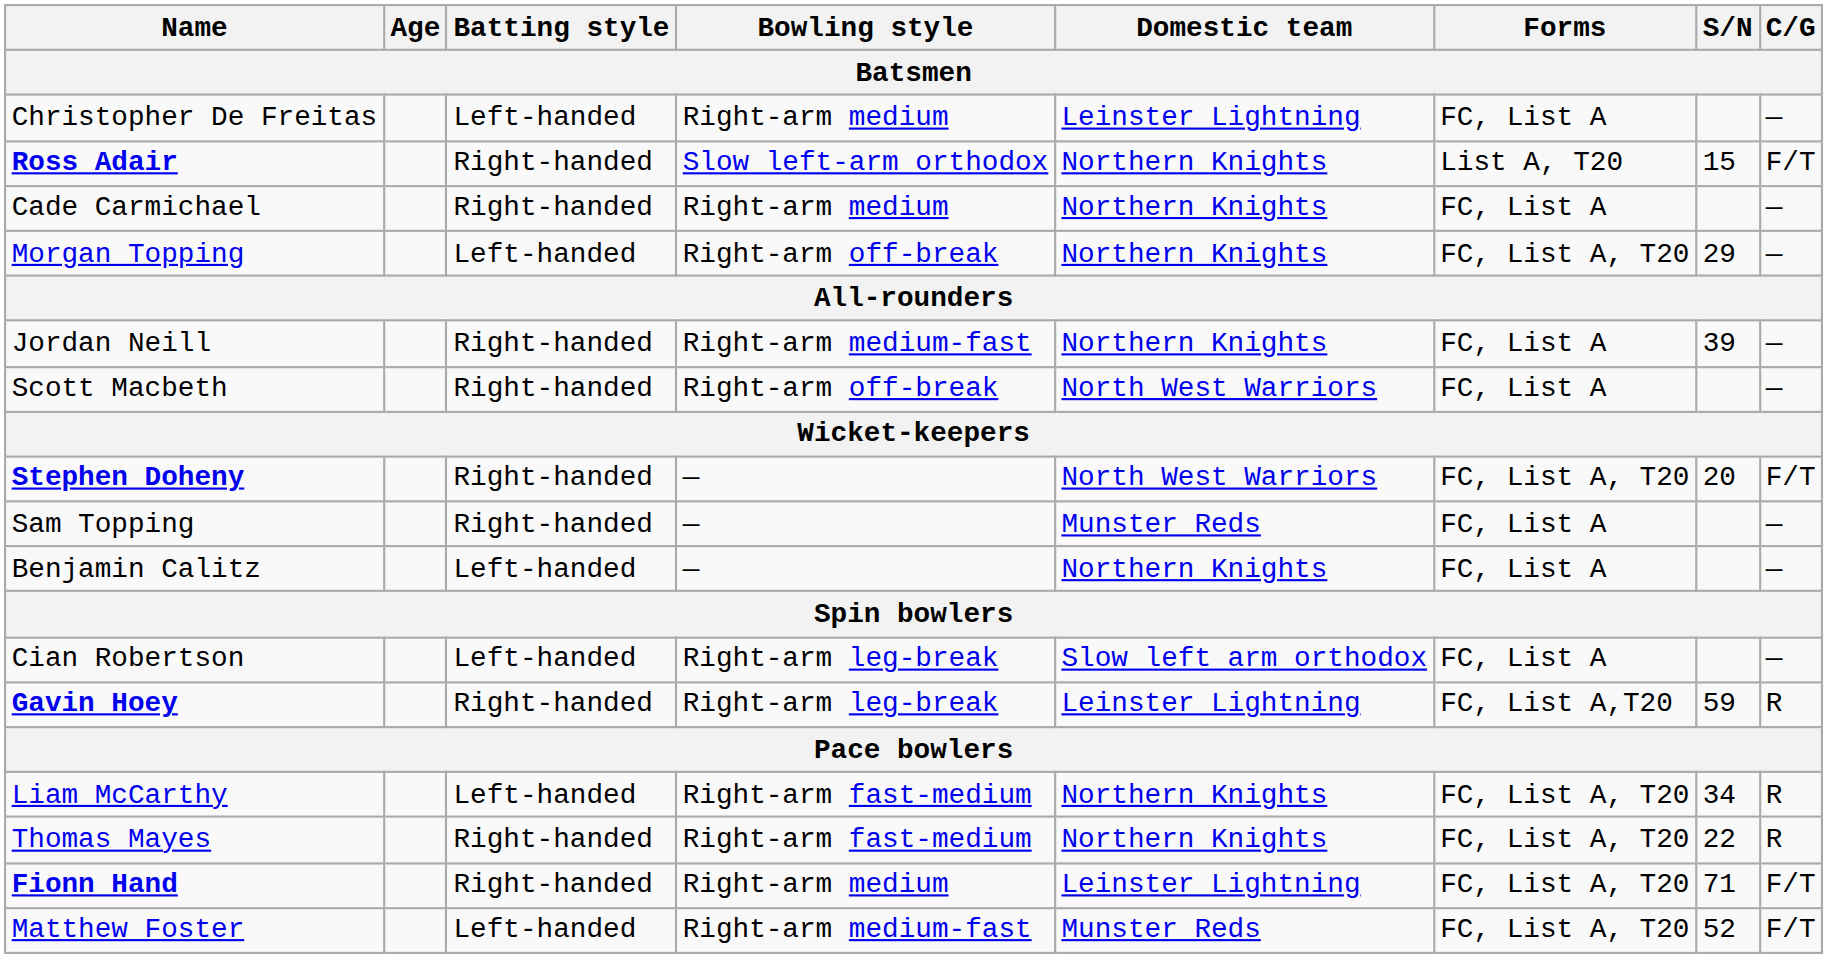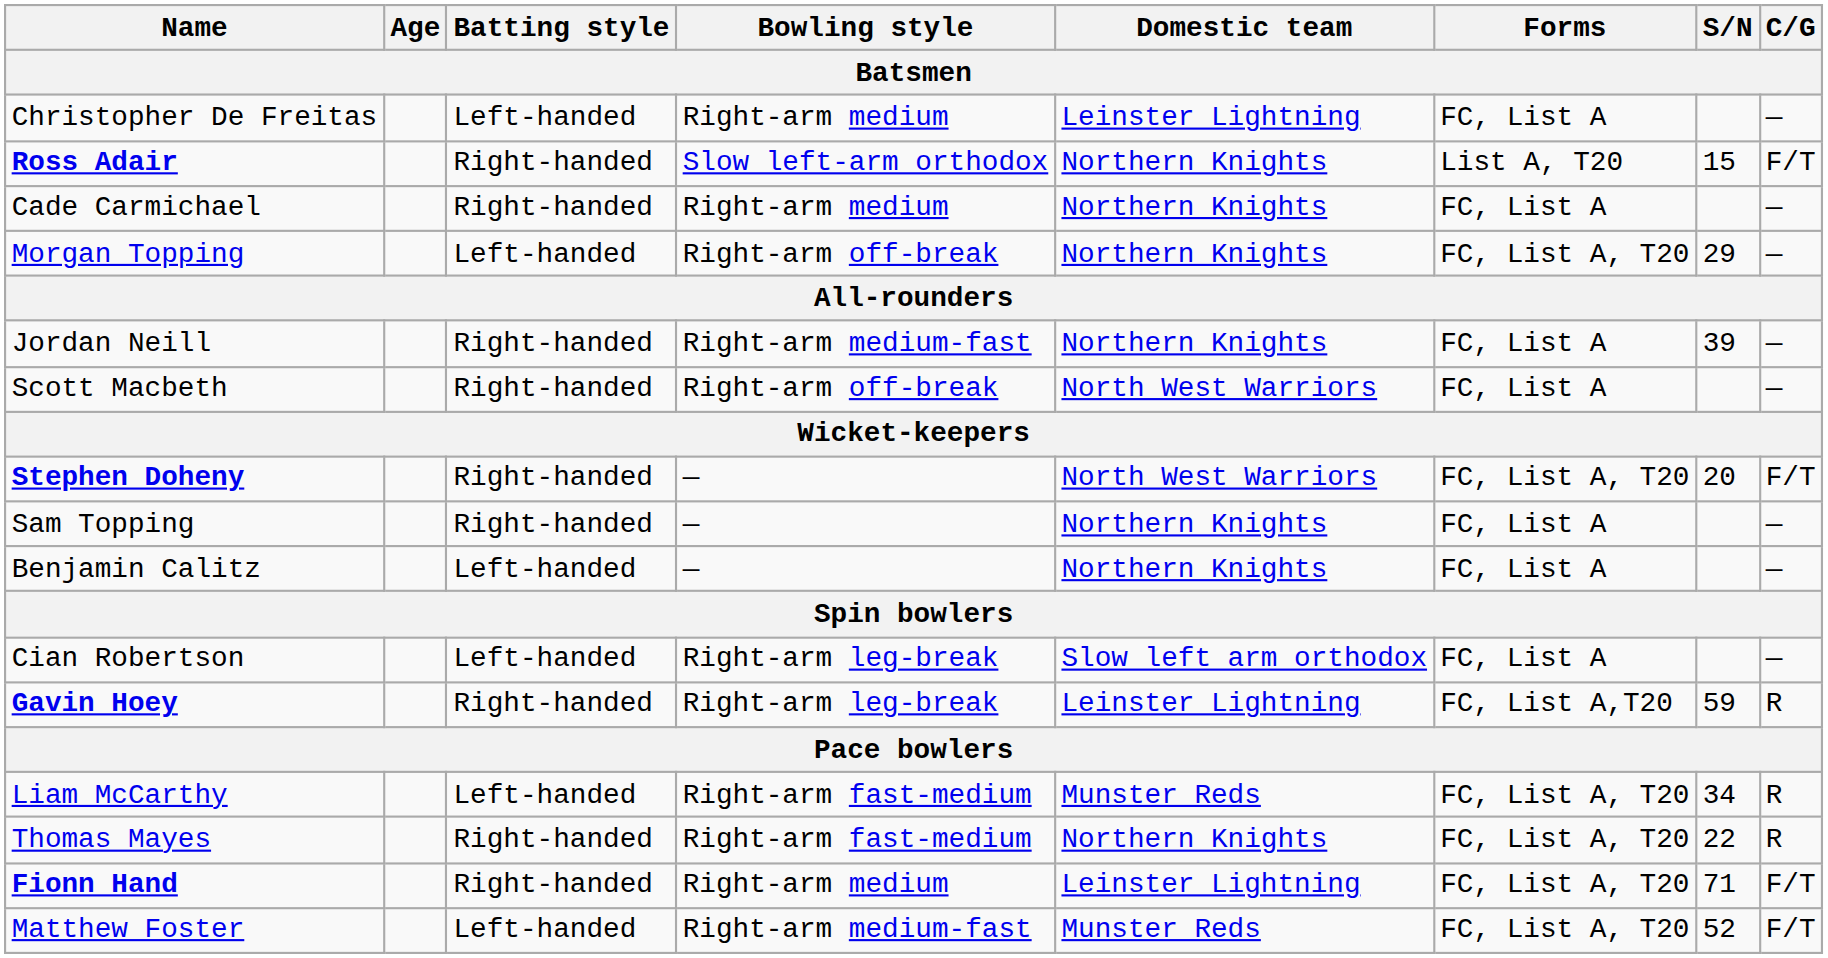 <table class="wikitable">
 <tr>
 <th>Name</th>
 <th>Age</th>
 <th>Batting style</th>
 <th>Bowling style</th>
 <th>Domestic team</th>
 <th>Forms</th>
 <th>S/N</th>
 <th>C/G</th>
 </tr>
 <tr>
 <th colspan="10">Batsmen</th>
 </tr>
 <tr>
 <td>Christopher De Freitas</td>
 <td></td>
 <td>Left-handed</td>
 <td>Right-arm <a href='#'>medium</a></td>
 <td><a href='#'>Leinster Lightning</a></td>
 <td>FC, List A</td>
 <td></td>
 <td>—</td>
 </tr>
 <tr>
 <td><a href='#'><strong>Ross Adair</strong></a></td>
 <td></td>
 <td>Right-handed</td>
 <td><a href='#'>Slow left-arm orthodox</a></td>
 <td><a href='#'>Northern Knights</a></td>
 <td>List A, T20</td>
 <td>15</td>
 <td>F/T</td>
 </tr>
 <tr>
 <td>Cade Carmichael</td>
 <td></td>
 <td>Right-handed</td>
 <td>Right-arm <a href='#'>medium</a></td>
 <td><a href='#'>Northern Knights</a></td>
 <td>FC, List A</td>
 <td></td>
 <td>—</td>
 </tr>
 <tr>
 <td><a href='#'>Morgan Topping</a></td>
 <td></td>
 <td>Left-handed</td>
 <td>Right-arm <a href='#'>off-break</a></td>
 <td><a href='#'>Northern Knights</a></td>
 <td>FC, List A, T20</td>
 <td>29</td>
 <td>—</td>
 </tr>
 <tr>
 <th colspan="10">All-rounders</th>
 </tr>
 <tr>
 <td>Jordan Neill</td>
 <td></td>
 <td>Right-handed</td>
 <td>Right-arm <a href='#'>medium-fast</a></td>
 <td><a href='#'>Northern Knights</a></td>
 <td>FC, List A</td>
 <td>39</td>
 <td>—</td>
 </tr>
 <tr>
 <td>Scott Macbeth</td>
 <td></td>
 <td>Right-handed</td>
 <td>Right-arm <a href='#'>off-break</a></td>
 <td><a href='#'>North West Warriors</a></td>
 <td>FC, List A</td>
 <td></td>
 <td>—</td>
 </tr>
 <tr>
 <th colspan="10">Wicket-keepers</th>
 </tr>
 <tr>
 <td><a href='#'><strong>Stephen Doheny</strong></a></td>
 <td></td>
 <td>Right-handed</td>
 <td>—</td>
 <td><a href='#'>North West Warriors</a></td>
 <td>FC, List A, T20</td>
 <td>20</td>
 <td>F/T</td>
 </tr>
 <tr>
 <td>Sam Topping</td>
 <td></td>
 <td>Right-handed</td>
 <td>—</td>
-<td><a href='#'>Munster Reds</a></td>
+<td><a href='#'>Northern Knights</a></td>
 <td>FC, List A</td>
 <td></td>
 <td>—</td>
 </tr>
 <tr>
 <td>Benjamin Calitz</td>
 <td></td>
 <td>Left-handed</td>
 <td>—</td>
 <td><a href='#'>Northern Knights</a></td>
 <td>FC, List A</td>
 <td></td>
 <td>—</td>
 </tr>
 <tr>
 <th colspan="10">Spin bowlers</th>
 </tr>
 <tr>
 <td>Cian Robertson</td>
 <td></td>
 <td>Left-handed</td>
 <td>Right-arm <a href='#'>leg-break</a></td>
 <td><a href='#'>Slow left arm orthodox</a></td>
 <td>FC, List A</td>
 <td></td>
 <td>—</td>
 </tr>
 <tr>
 <td><a href='#'><strong>Gavin Hoey</strong></a></td>
 <td></td>
 <td>Right-handed</td>
 <td>Right-arm <a href='#'>leg-break</a></td>
 <td><a href='#'>Leinster Lightning</a></td>
 <td>FC, List A,T20</td>
 <td>59</td>
 <td>R</td>
 </tr>
 <tr>
 <th colspan="10">Pace bowlers</th>
 </tr>
 <tr>
 <td><a href='#'>Liam McCarthy</a></td>
 <td></td>
 <td>Left-handed</td>
 <td>Right-arm <a href='#'>fast-medium</a></td>
-<td><a href='#'>Northern Knights</a></td>
+<td><a href='#'>Munster Reds</a></td>
 <td>FC, List A, T20</td>
 <td>34</td>
 <td>R</td>
 </tr>
 <tr>
 <td><a href='#'>Thomas Mayes</a></td>
 <td></td>
 <td>Right-handed</td>
 <td>Right-arm <a href='#'>fast-medium</a></td>
 <td><a href='#'>Northern Knights</a></td>
 <td>FC, List A, T20</td>
 <td>22</td>
 <td>R</td>
 </tr>
 <tr>
 <td><a href='#'><strong>Fionn Hand</strong></a></td>
 <td></td>
 <td>Right-handed</td>
 <td>Right-arm <a href='#'>medium</a></td>
 <td><a href='#'>Leinster Lightning</a></td>
 <td>FC, List A, T20</td>
 <td>71</td>
 <td>F/T</td>
 </tr>
 <tr>
 <td><a href='#'>Matthew Foster</a></td>
 <td></td>
 <td>Left-handed</td>
 <td>Right-arm <a href='#'>medium-fast</a></td>
 <td><a href='#'>Munster Reds</a></td>
 <td>FC, List A, T20</td>
 <td>52</td>
 <td>F/T</td>
 </tr>
 </table>
